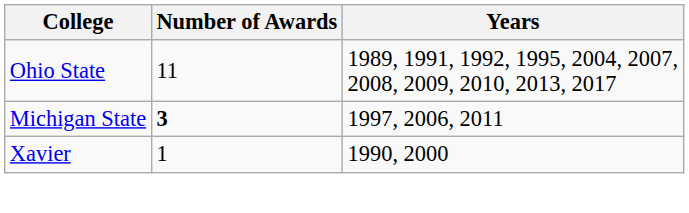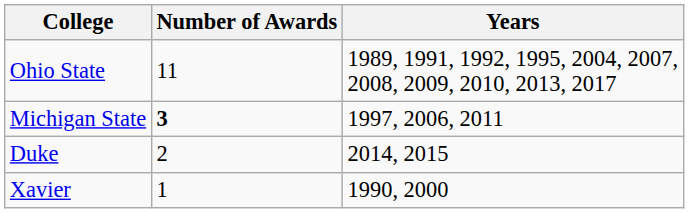 <table class="wikitable sortable">
 <tr>
 <th>College</th>
 <th>Number of Awards</th>
 <th>Years</th>
 </tr>
 <tr>
 <td><a href='#'>Ohio State</a></td>
 <td>11</td>
 <td>1989, 1991, 1992, 1995, 2004, 2007,<br> 2008, 2009, 2010, 2013, 2017</td>
 </tr>
 <tr>
 <td><a href='#'>Michigan State</a></td>
 <td><strong>3</strong></td>
 <td>1997, 2006, 2011</td>
 </tr>
 <tr>
+<td><a href='#'>Duke</a></td>
+<td>2</td>
+<td>2014, 2015</td>
+</tr>
+<tr>
 <td><a href='#'>Xavier</a></td>
 <td>1</td>
 <td>1990, 2000</td>
 </tr>
 </table>
